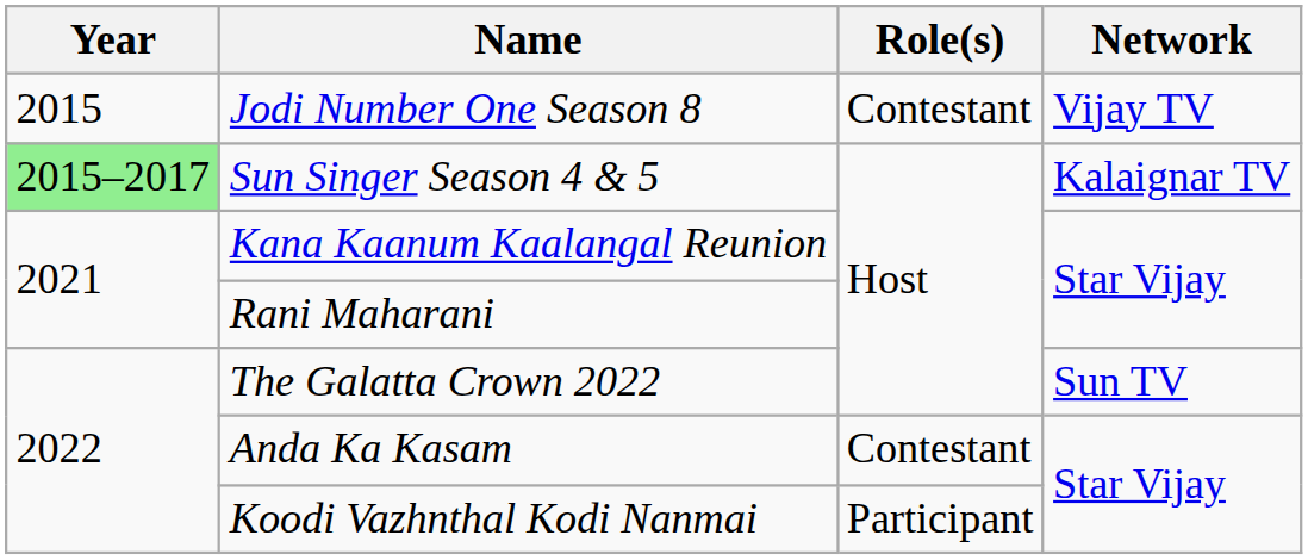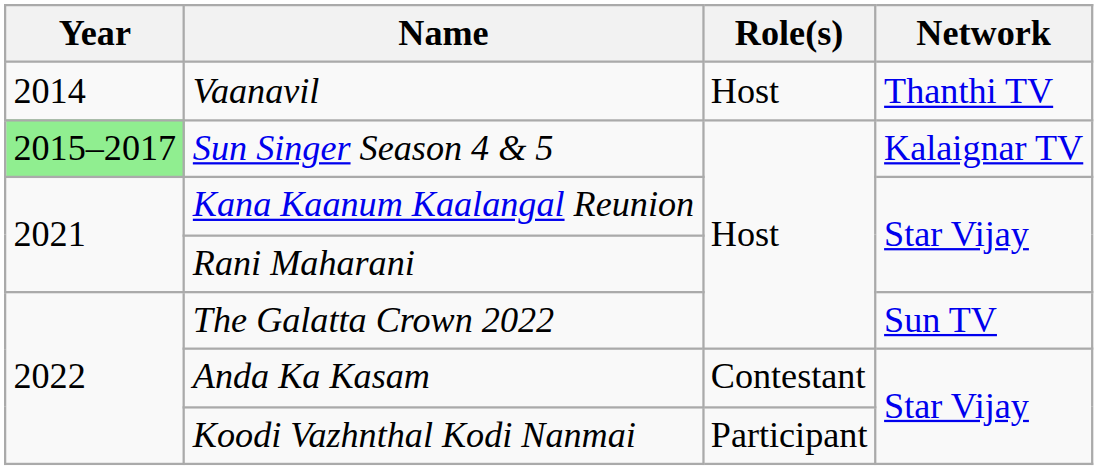 <table class="wikitable sortable">
 <tr>
 <th>Year</th>
 <th>Name</th>
 <th>Role(s)</th>
 <th>Network</th>
 </tr>
 <tr>
-<td>2015</td>
-<td><em><a href='#'>Jodi Number One</a> Season 8</em></td>
-<td>Contestant</td>
-<td><a href='#'>Vijay TV</a></td>
+<td>2014</td>
+<td><em>Vaanavil</em></td>
+<td>Host</td>
+<td><a href='#'>Thanthi TV</a></td>
 </tr>
 <tr>
 <td style="background: lightgreen;">2015–2017</td>
 <td><em><a href='#'>Sun Singer</a> Season 4 & 5</em></td>
 <td rowspan="4">Host</td>
 <td><a href='#'>Kalaignar TV</a></td>
 </tr>
 <tr>
 <td rowspan="2">2021</td>
 <td><em><a href='#'>Kana Kaanum Kaalangal</a></em> <em>Reunion</em></td>
 <td rowspan="2"><a href='#'>Star Vijay</a></td>
 </tr>
 <tr>
 <td><em>Rani Maharani</em></td>
 </tr>
 <tr>
 <td rowspan="3">2022</td>
 <td><em>The Galatta Crown 2022</em></td>
 <td><a href='#'>Sun TV</a></td>
 </tr>
 <tr>
 <td><em>Anda Ka Kasam</em></td>
 <td>Contestant</td>
 <td rowspan="2"><a href='#'>Star Vijay</a></td>
 </tr>
 <tr>
 <td><em>Koodi Vazhnthal Kodi Nanmai</em></td>
 <td>Participant</td>
 </tr>
 </table>
